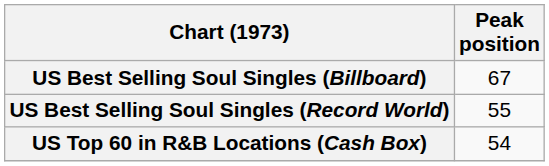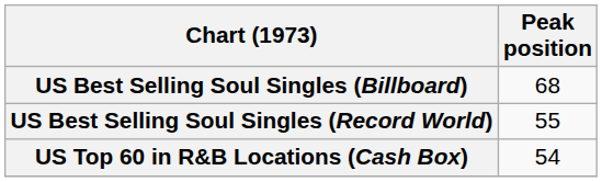 <table class="wikitable plainrowheaders sortable">
 <tr>
 <th>Chart (1973)</th>
 <th>Peak<br>position</th>
 </tr>
 <tr>
 <th scope="row">US Best Selling Soul Singles (<em>Billboard</em>)</th>
-<td align="center">67</td>
+<td align="center">68</td>
 </tr>
 <tr>
 <th scope="row">US Best Selling Soul Singles (<em>Record World</em>)</th>
 <td align="center">55</td>
 </tr>
 <tr>
 <th scope="row">US Top 60 in R&B Locations (<em>Cash Box</em>)</th>
 <td align="center">54</td>
 </tr>
 <tr>
 </tr>
 </table>
